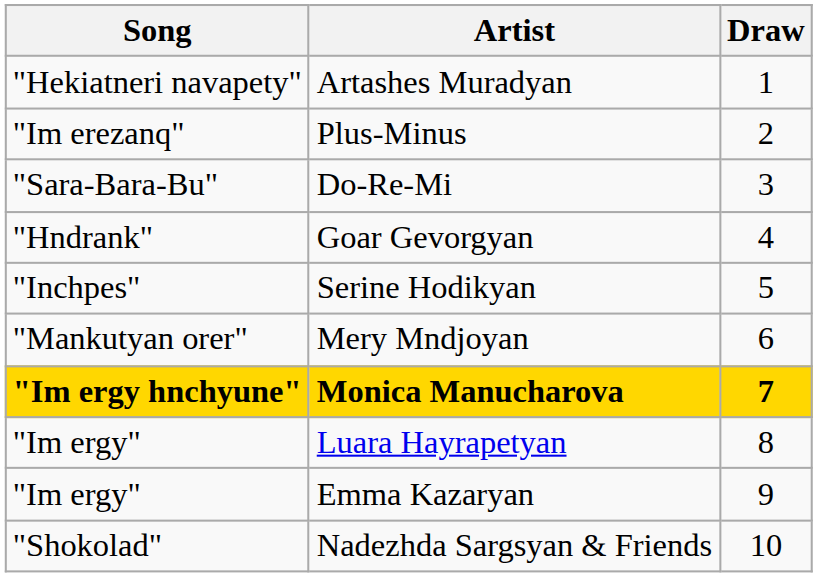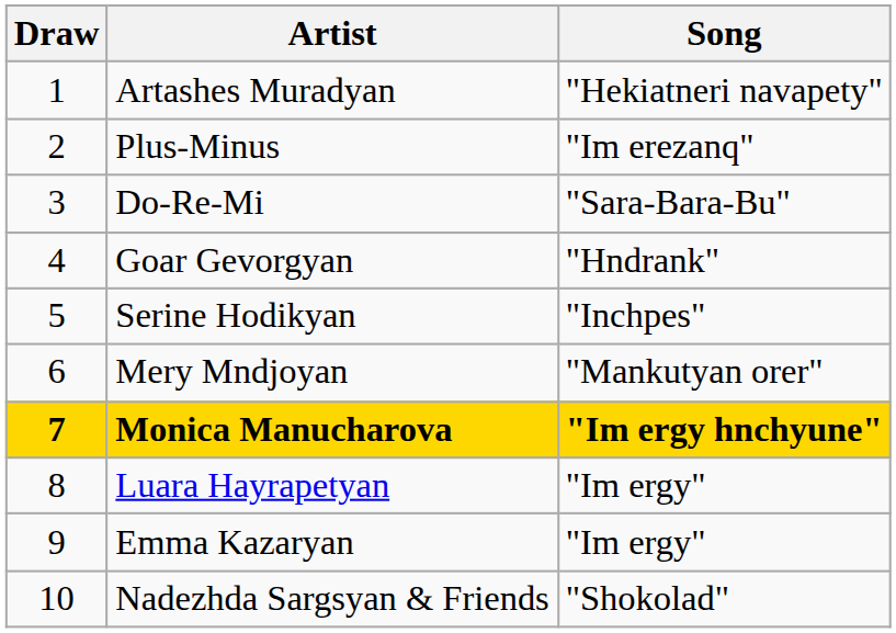 <table class="sortable wikitable" style="margin: 1em auto 1em auto">
 <tr>
+<th>Draw</th>
+<th>Artist</th>
 <th>Song</th>
-<th>Artist</th>
-<th>Draw</th>
 </tr>
 <tr>
+<td style="text-align:center;">1</td>
+<td>Artashes Muradyan</td>
 <td>"Hekiatneri navapety"</td>
-<td>Artashes Muradyan</td>
-<td style="text-align:center;">1</td>
 </tr>
 <tr>
+<td style="text-align:center;">2</td>
+<td>Plus-Minus</td>
 <td>"Im erezanq"</td>
-<td>Plus-Minus</td>
-<td style="text-align:center;">2</td>
 </tr>
 <tr>
+<td style="text-align:center;">3</td>
+<td>Do-Re-Mi</td>
 <td>"Sara-Bara-Bu"</td>
-<td>Do-Re-Mi</td>
-<td style="text-align:center;">3</td>
 </tr>
 <tr>
+<td style="text-align:center;">4</td>
+<td>Goar Gevorgyan</td>
 <td>"Hndrank"</td>
-<td>Goar Gevorgyan</td>
-<td style="text-align:center;">4</td>
 </tr>
 <tr>
+<td style="text-align:center;">5</td>
+<td>Serine Hodikyan</td>
 <td>"Inchpes"</td>
-<td>Serine Hodikyan</td>
-<td style="text-align:center;">5</td>
 </tr>
 <tr>
+<td style="text-align:center;">6</td>
+<td>Mery Mndjoyan</td>
 <td>"Mankutyan orer"</td>
-<td>Mery Mndjoyan</td>
-<td style="text-align:center;">6</td>
 </tr>
 <tr bgcolor="gold">
+<td style="text-align:center;"><strong>7</strong></td>
+<td><strong>Monica Manucharova</strong></td>
 <td><strong>"Im ergy hnchyune"</strong></td>
-<td><strong>Monica Manucharova</strong></td>
-<td style="text-align:center;"><strong>7</strong></td>
 </tr>
 <tr>
+<td style="text-align:center;">8</td>
+<td><a href='#'>Luara Hayrapetyan</a></td>
 <td>"Im ergy"</td>
-<td><a href='#'>Luara Hayrapetyan</a></td>
-<td style="text-align:center;">8</td>
 </tr>
 <tr>
+<td style="text-align:center;">9</td>
+<td>Emma Kazaryan</td>
 <td>"Im ergy"</td>
-<td>Emma Kazaryan</td>
-<td style="text-align:center;">9</td>
 </tr>
 <tr>
+<td style="text-align:center;">10</td>
+<td>Nadezhda Sargsyan & Friends</td>
 <td>"Shokolad"</td>
-<td>Nadezhda Sargsyan & Friends</td>
-<td style="text-align:center;">10</td>
 </tr>
 </table>
